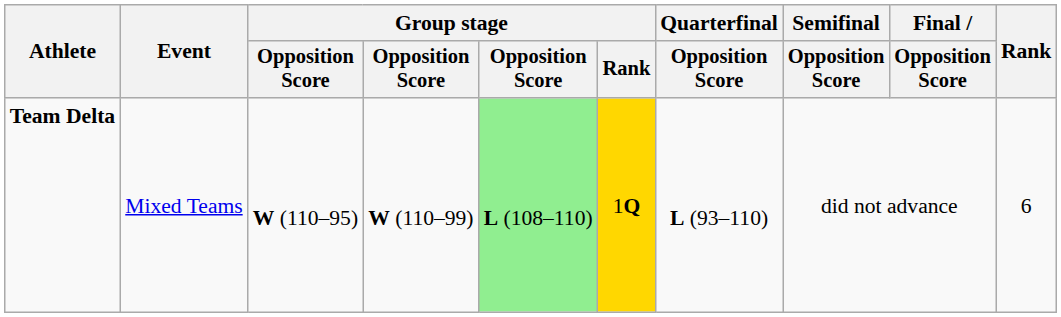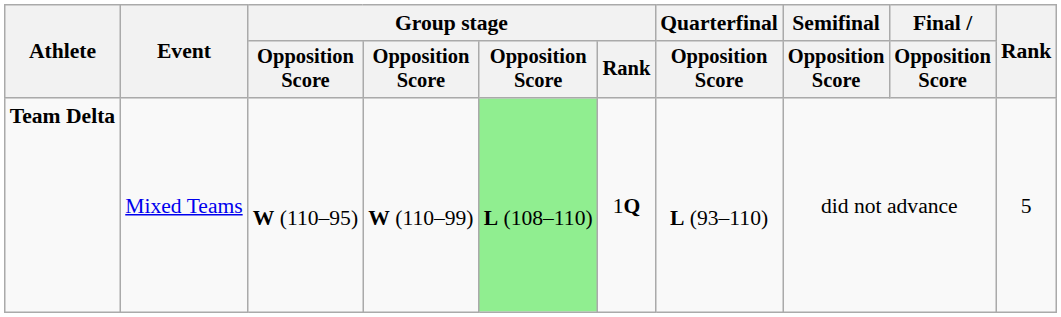 <table class="wikitable" style="font-size:90%">
 <tr>
 <th rowspan=2>Athlete</th>
 <th rowspan=2>Event</th>
 <th colspan=4>Group stage</th>
 <th>Quarterfinal</th>
 <th>Semifinal</th>
 <th>Final / </th>
 <th rowspan=2>Rank</th>
 </tr>
 <tr style="font-size:95%">
 <th>Opposition<br>Score</th>
 <th>Opposition<br>Score</th>
 <th>Opposition<br>Score</th>
 <th>Rank</th>
 <th>Opposition<br>Score</th>
 <th>Opposition<br>Score</th>
 <th>Opposition<br>Score</th>
 </tr>
 <tr align=center>
 <td align=left><strong>Team Delta</strong> <br><br><br><br><br><br><br><br></td>
 <td rowspan=2 align=left><a href='#'>Mixed Teams</a></td>
 <td><br><strong>W</strong> (110–95)</td>
 <td><br><strong>W</strong> (110–99)</td>
 <td style="background: lightgreen;"><br><strong>L</strong> (108–110)</td>
-<td style="background: gold;">1<strong>Q</strong></td>
+<td>1<strong>Q</strong></td>
 <td><br><strong>L</strong> (93–110)</td>
 <td colspan=2>did not advance</td>
-<td>6</td>
+<td>5</td>
 </tr>
 </table>
